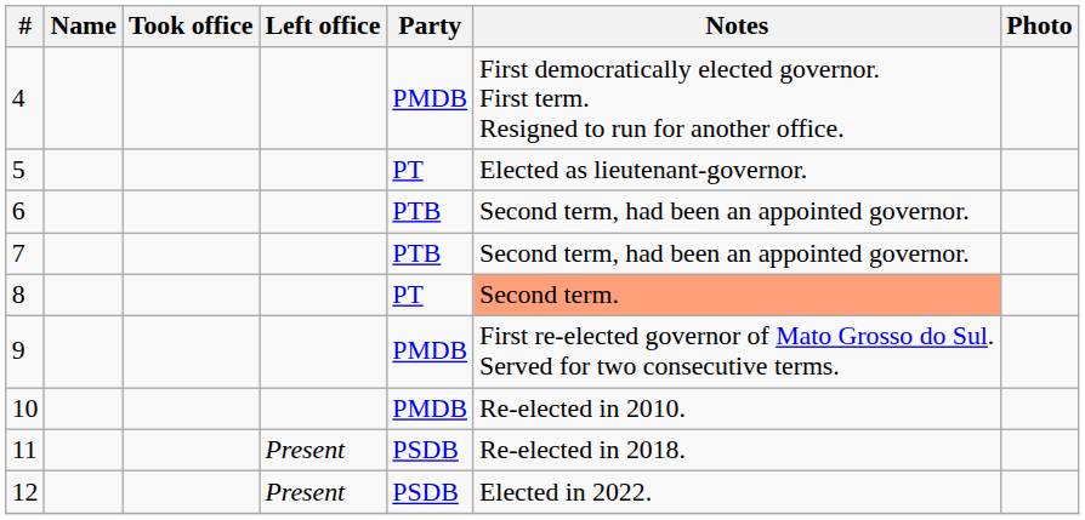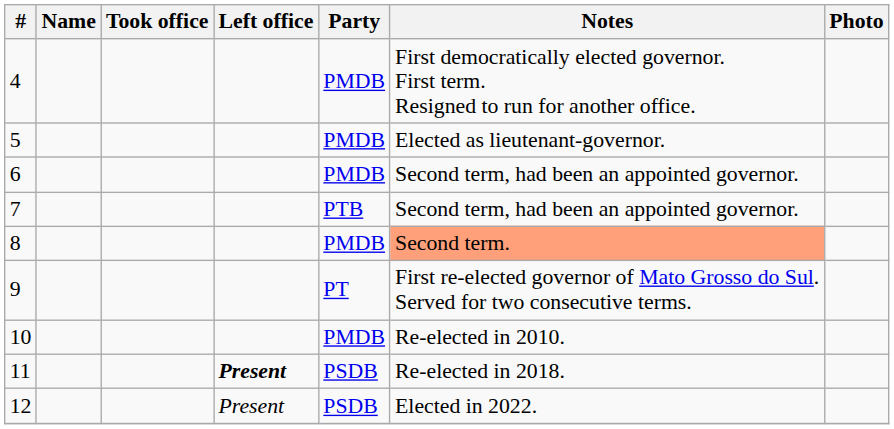 <table class="wikitable sortable">
 <tr>
 <th>#</th>
 <th>Name</th>
 <th>Took office</th>
 <th>Left office</th>
 <th>Party</th>
 <th class="unsortable">Notes</th>
 <th class="unsortable">Photo</th>
 </tr>
 <tr>
 <td>4</td>
 <td></td>
 <td></td>
 <td></td>
 <td><a href='#'>PMDB</a></td>
 <td>First democratically elected governor. <br> First term. <br> Resigned to run for another office.</td>
 <td></td>
 </tr>
 <tr>
 <td>5</td>
 <td></td>
 <td> </td>
 <td> </td>
-<td><a href='#'>PT</a></td>
+<td><a href='#'>PMDB</a></td>
 <td>Elected as lieutenant-governor.</td>
 <td></td>
 </tr>
 <tr>
 <td>6</td>
 <td></td>
 <td></td>
 <td></td>
-<td><a href='#'>PTB</a>  </td>
+<td><a href='#'>PMDB</a></td>
 <td>Second term, had been an appointed governor.</td>
 <td></td>
 </tr>
 <tr>
 <td>7</td>
 <td></td>
 <td></td>
 <td></td>
 <td><a href='#'>PTB</a>  </td>
 <td>Second term, had been an appointed governor.</td>
 <td></td>
 </tr>
 <tr>
 <td>8</td>
 <td></td>
 <td></td>
 <td></td>
-<td><a href='#'>PT</a></td>
+<td><a href='#'>PMDB</a></td>
 <td style="background: lightsalmon;">Second term.</td>
 <td></td>
 </tr>
 <tr>
 <td>9</td>
 <td></td>
 <td></td>
 <td></td>
-<td><a href='#'>PMDB</a></td>
+<td><a href='#'>PT</a></td>
 <td>First re-elected governor of <a href='#'>Mato Grosso do Sul</a>. <br> Served for two consecutive terms.</td>
 <td></td>
 </tr>
 <tr>
 <td>10</td>
 <td></td>
 <td></td>
 <td></td>
 <td><a href='#'>PMDB</a></td>
 <td>Re-elected in 2010.</td>
 <td></td>
 </tr>
 <tr>
 <td>11</td>
 <td></td>
 <td></td>
-<td><em>Present</em></td>
+<td><strong><em>Present</em></strong></td>
 <td><a href='#'>PSDB</a></td>
 <td>Re-elected in 2018.</td>
 <td></td>
 </tr>
 <tr>
 <td>12</td>
 <td></td>
 <td></td>
 <td><em>Present</em></td>
 <td><a href='#'>PSDB</a></td>
 <td>Elected in 2022.</td>
 <td></td>
 </tr>
 <tr>
 </tr>
 </table>
